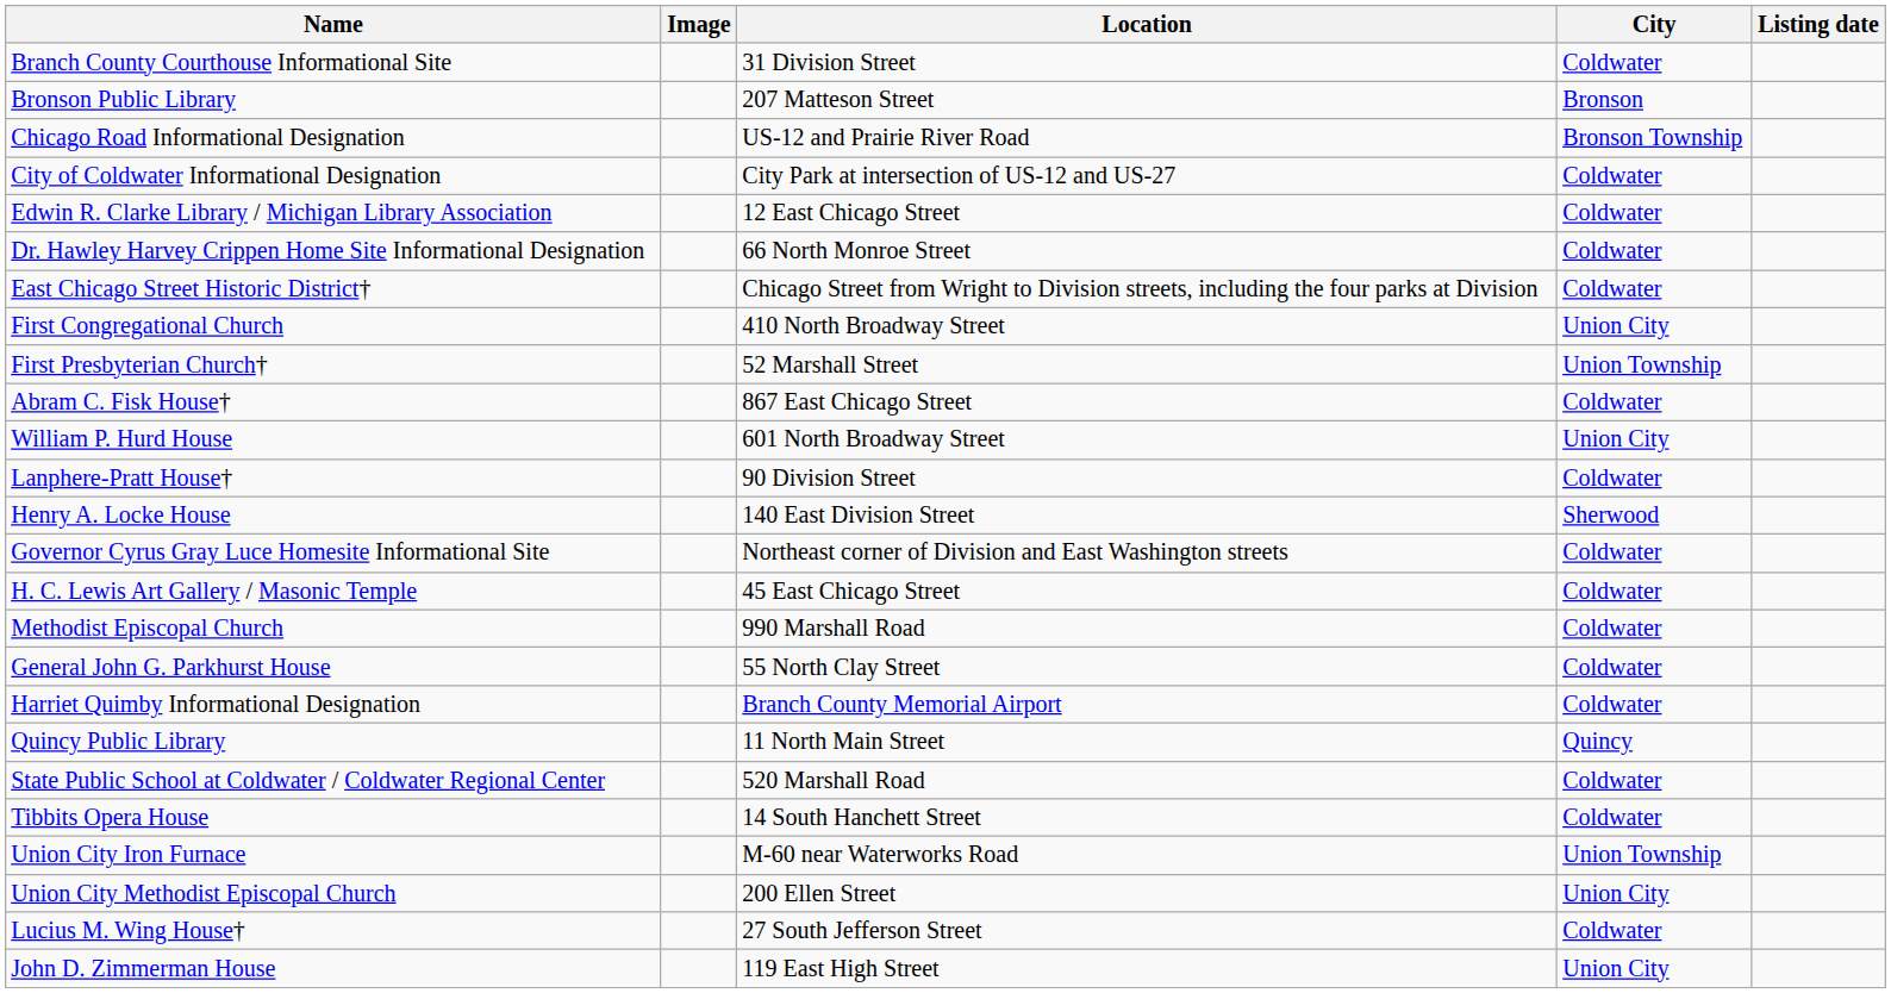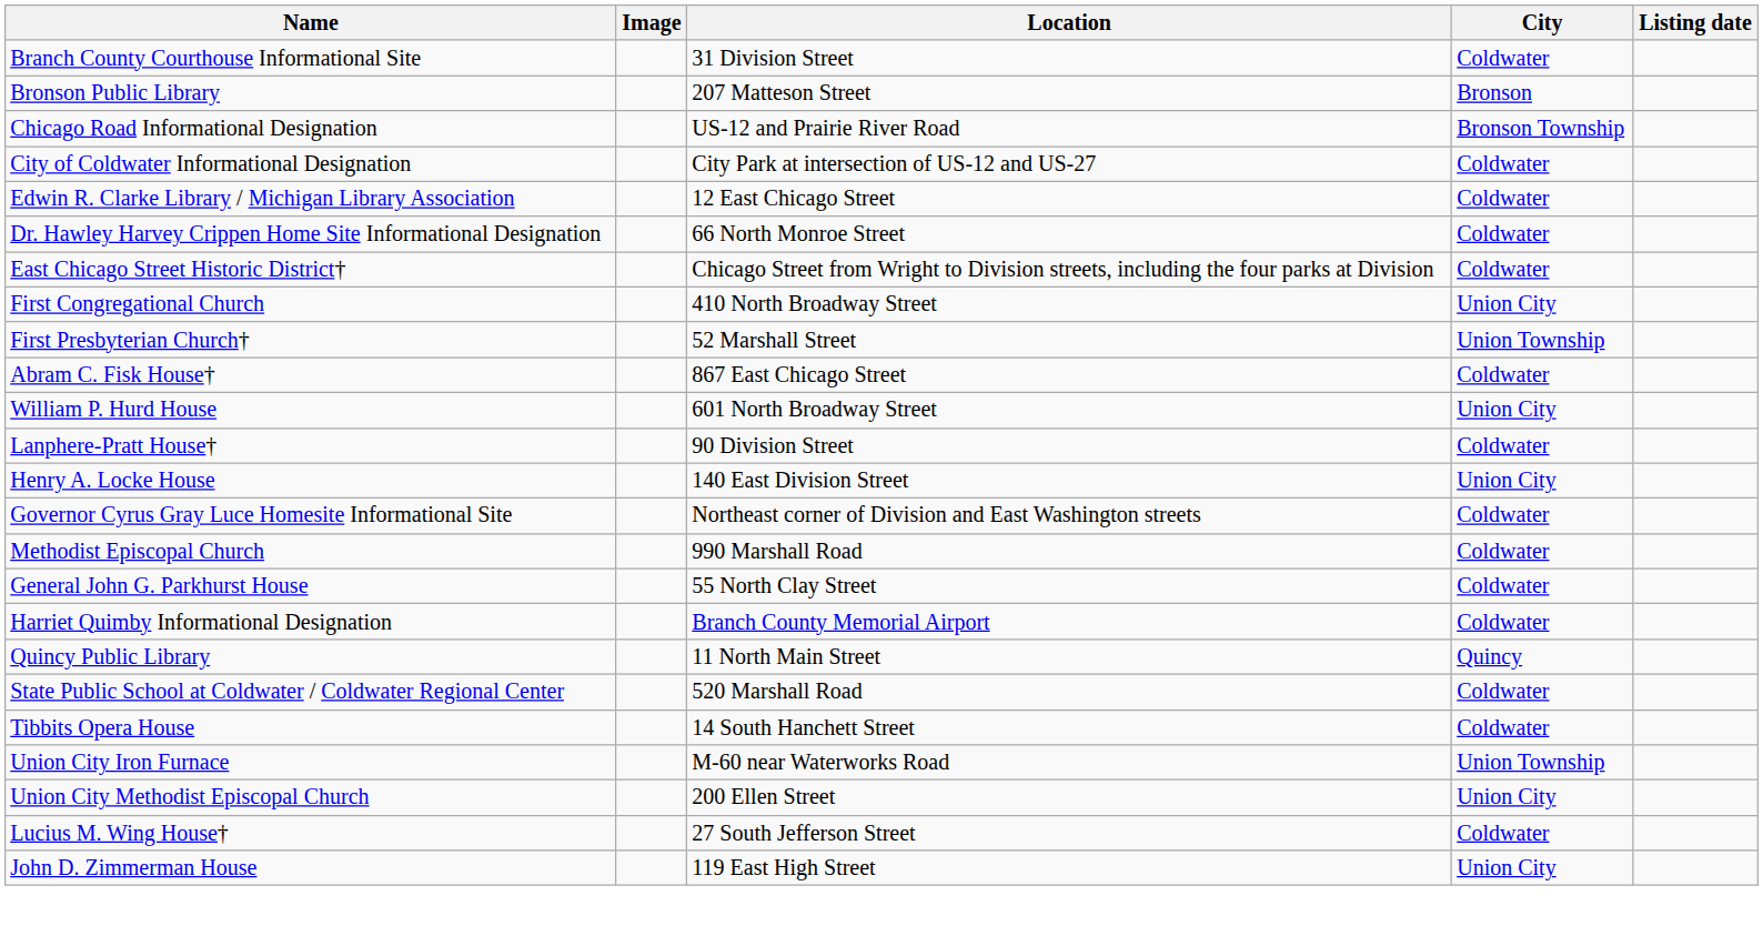 <table class="wikitable sortable" style="width:100%">
 <tr>
 <th>Name</th>
 <th>Image</th>
 <th>Location</th>
 <th>City</th>
 <th>Listing date</th>
 </tr>
 <tr>
 <td><a href='#'>Branch County Courthouse</a> Informational Site</td>
 <td></td>
 <td>31 Division Street</td>
 <td><a href='#'>Coldwater</a></td>
 <td></td>
 </tr>
 <tr>
 <td><a href='#'>Bronson Public Library</a></td>
 <td></td>
 <td>207 Matteson Street</td>
 <td><a href='#'>Bronson</a></td>
 <td></td>
 </tr>
 <tr>
 <td><a href='#'>Chicago Road</a> Informational Designation</td>
 <td></td>
 <td>US-12 and Prairie River Road</td>
 <td><a href='#'>Bronson Township</a></td>
 <td></td>
 </tr>
 <tr>
 <td><a href='#'>City of Coldwater</a> Informational Designation</td>
 <td></td>
 <td>City Park at intersection of US-12 and US-27</td>
 <td><a href='#'>Coldwater</a></td>
 <td></td>
 </tr>
 <tr>
 <td><a href='#'>Edwin R. Clarke Library</a> / <a href='#'>Michigan Library Association</a></td>
 <td></td>
 <td>12 East Chicago Street</td>
 <td><a href='#'>Coldwater</a></td>
 <td></td>
 </tr>
 <tr>
 <td><a href='#'>Dr. Hawley Harvey Crippen Home Site</a> Informational Designation</td>
 <td></td>
 <td>66 North Monroe Street</td>
 <td><a href='#'>Coldwater</a></td>
 <td></td>
 </tr>
 <tr>
 <td><a href='#'>East Chicago Street Historic District</a>†</td>
 <td></td>
 <td>Chicago Street from Wright to Division streets, including the four parks at Division</td>
 <td><a href='#'>Coldwater</a></td>
 <td></td>
 </tr>
 <tr>
 <td><a href='#'>First Congregational Church</a></td>
 <td></td>
 <td>410 North Broadway Street</td>
 <td><a href='#'>Union City</a></td>
 <td></td>
 </tr>
 <tr>
 <td><a href='#'>First Presbyterian Church</a>†</td>
 <td></td>
 <td>52 Marshall Street</td>
 <td><a href='#'>Union Township</a></td>
 <td></td>
 </tr>
 <tr>
 <td><a href='#'>Abram C. Fisk House</a>†</td>
 <td></td>
 <td>867 East Chicago Street</td>
 <td><a href='#'>Coldwater</a></td>
 <td></td>
 </tr>
 <tr>
 <td><a href='#'>William P. Hurd House</a></td>
 <td></td>
 <td>601 North Broadway Street</td>
 <td><a href='#'>Union City</a></td>
 <td></td>
 </tr>
 <tr>
 <td><a href='#'>Lanphere-Pratt House</a>†</td>
 <td></td>
 <td>90 Division Street</td>
 <td><a href='#'>Coldwater</a></td>
 <td></td>
 </tr>
 <tr>
 <td><a href='#'>Henry A. Locke House</a></td>
 <td></td>
 <td>140 East Division Street</td>
-<td><a href='#'>Sherwood</a></td>
+<td><a href='#'>Union City</a></td>
 <td></td>
 </tr>
 <tr>
 <td><a href='#'>Governor Cyrus Gray Luce Homesite</a> Informational Site</td>
 <td></td>
 <td>Northeast corner of Division and East Washington streets</td>
-<td><a href='#'>Coldwater</a></td>
-<td></td>
-</tr>
-<tr>
-<td><a href='#'>H. C. Lewis Art Gallery</a> / <a href='#'>Masonic Temple</a></td>
-<td></td>
-<td>45 East Chicago Street</td>
 <td><a href='#'>Coldwater</a></td>
 <td></td>
 </tr>
 <tr>
 <td><a href='#'>Methodist Episcopal Church</a></td>
 <td></td>
 <td>990 Marshall Road</td>
 <td><a href='#'>Coldwater</a></td>
 <td></td>
 </tr>
 <tr>
 <td><a href='#'>General John G. Parkhurst House</a></td>
 <td></td>
 <td>55 North Clay Street</td>
 <td><a href='#'>Coldwater</a></td>
 <td></td>
 </tr>
 <tr>
 <td><a href='#'>Harriet Quimby</a> Informational Designation</td>
 <td></td>
 <td><a href='#'>Branch County Memorial Airport</a></td>
 <td><a href='#'>Coldwater</a></td>
 <td></td>
 </tr>
 <tr>
 <td><a href='#'>Quincy Public Library</a></td>
 <td></td>
 <td>11 North Main Street</td>
 <td><a href='#'>Quincy</a></td>
 <td></td>
 </tr>
 <tr>
 <td><a href='#'>State Public School at Coldwater</a> / <a href='#'>Coldwater Regional Center</a></td>
 <td></td>
 <td>520 Marshall Road</td>
 <td><a href='#'>Coldwater</a></td>
 <td></td>
 </tr>
 <tr>
 <td><a href='#'>Tibbits Opera House</a></td>
 <td></td>
 <td>14 South Hanchett Street</td>
 <td><a href='#'>Coldwater</a></td>
 <td></td>
 </tr>
 <tr>
 <td><a href='#'>Union City Iron Furnace</a></td>
 <td></td>
 <td>M-60 near Waterworks Road</td>
 <td><a href='#'>Union Township</a></td>
 <td></td>
 </tr>
 <tr>
 <td><a href='#'>Union City Methodist Episcopal Church</a></td>
 <td></td>
 <td>200 Ellen Street</td>
 <td><a href='#'>Union City</a></td>
 <td></td>
 </tr>
 <tr>
 <td><a href='#'>Lucius M. Wing House</a>†</td>
 <td></td>
 <td>27 South Jefferson Street</td>
 <td><a href='#'>Coldwater</a></td>
 <td></td>
 </tr>
 <tr>
 <td><a href='#'>John D. Zimmerman House</a></td>
 <td></td>
 <td>119 East High Street</td>
 <td><a href='#'>Union City</a></td>
 <td></td>
 </tr>
 </table>
